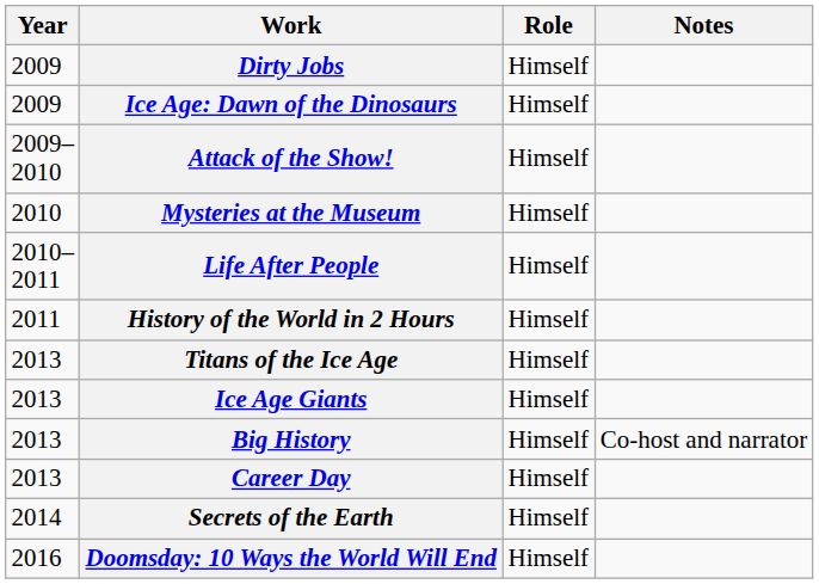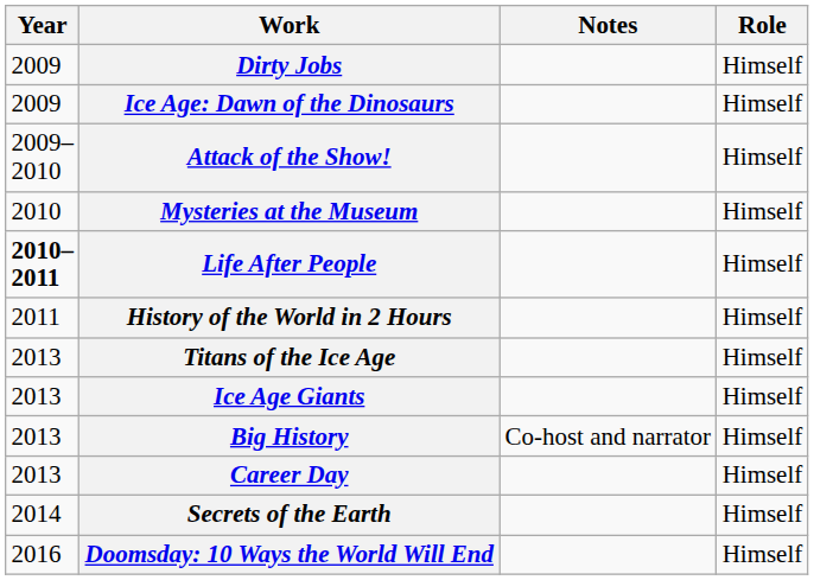 <table class="wikitable">
 <tr>
 <th>Year</th>
 <th>Work</th>
+<th>Notes</th>
 <th>Role</th>
-<th>Notes</th>
 </tr>
 <tr>
 <td>2009</td>
 <th><em><a href='#'>Dirty Jobs</a></em></th>
+<td></td>
 <td>Himself</td>
-<td></td>
 </tr>
 <tr>
 <td>2009</td>
 <th><em><a href='#'>Ice Age: Dawn of the Dinosaurs</a></em></th>
+<td></td>
 <td>Himself</td>
-<td></td>
 </tr>
 <tr>
 <td>2009–<br>2010</td>
 <th><em><a href='#'>Attack of the Show!</a></em></th>
+<td></td>
 <td>Himself</td>
-<td></td>
 </tr>
 <tr>
 <td>2010</td>
 <th><em><a href='#'>Mysteries at the Museum</a></em></th>
+<td></td>
 <td>Himself</td>
-<td></td>
 </tr>
 <tr>
-<td>2010–<br>2011</td>
+<td><strong>2010–<br>2011</strong></td>
 <th><em><a href='#'>Life After People</a></em></th>
+<td></td>
 <td>Himself</td>
-<td></td>
 </tr>
 <tr>
 <td>2011</td>
 <th><em>History of the World in 2 Hours</em></th>
+<td></td>
 <td>Himself</td>
-<td></td>
 </tr>
 <tr>
 <td>2013</td>
 <th><em>Titans of the Ice Age</em></th>
+<td></td>
 <td>Himself</td>
-<td></td>
 </tr>
 <tr>
 <td>2013</td>
 <th><em><a href='#'>Ice Age Giants</a></em></th>
+<td></td>
 <td>Himself</td>
-<td></td>
 </tr>
 <tr>
 <td>2013</td>
 <th><a href='#'><em>Big History</em></a></th>
+<td>Co-host and narrator</td>
 <td>Himself</td>
-<td>Co-host and narrator</td>
 </tr>
 <tr>
 <td>2013</td>
 <th><em><a href='#'>Career Day</a></em></th>
+<td></td>
 <td>Himself</td>
-<td></td>
 </tr>
 <tr>
 <td>2014</td>
 <th><em>Secrets of the Earth</em></th>
+<td></td>
 <td>Himself</td>
-<td></td>
 </tr>
 <tr>
 <td>2016</td>
 <th><em><a href='#'>Doomsday: 10 Ways the World Will End</a></em></th>
+<td></td>
 <td>Himself</td>
-<td></td>
 </tr>
 </table>
